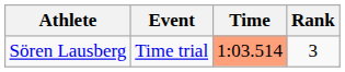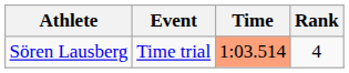 <table class=wikitable style="font-size:90%; text-align:center">
 <tr>
 <th>Athlete</th>
 <th>Event</th>
 <th>Time</th>
 <th>Rank</th>
 </tr>
 <tr align=center>
 <td align=left><a href='#'>Sören Lausberg</a></td>
 <td align=left><a href='#'>Time trial</a></td>
 <td style="background: lightsalmon;">1:03.514</td>
-<td>3</td>
+<td>4</td>
 </tr>
 </table>
